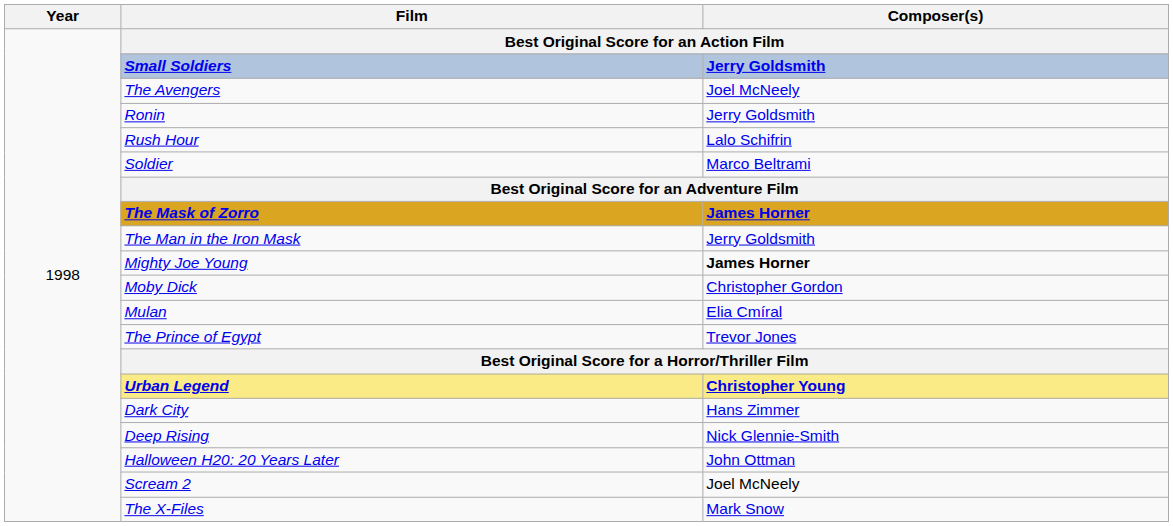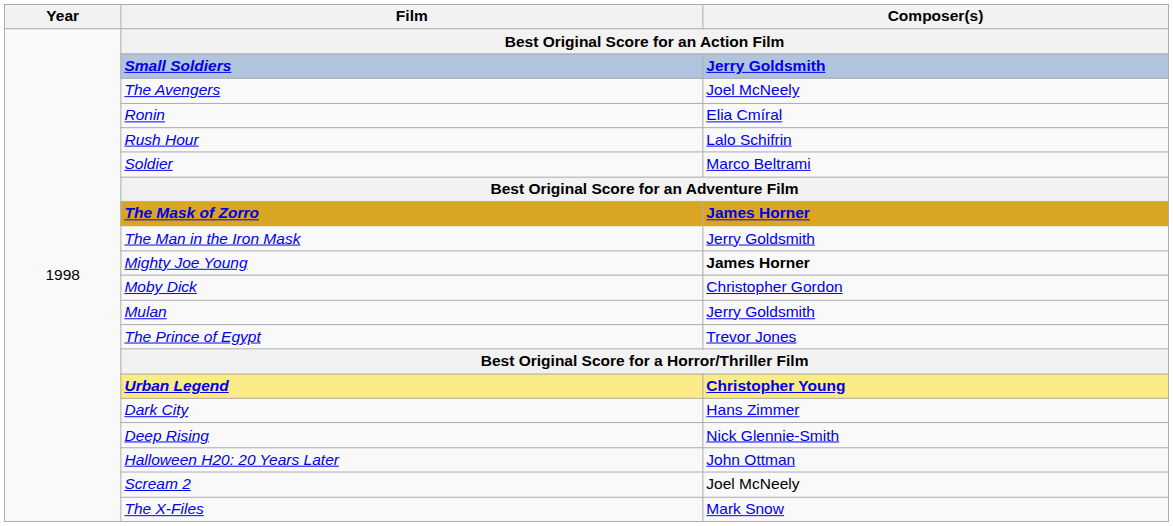 <table class="wikitable" width="95%" cellpadding="5">
 <tr>
 <th width="10%">Year</th>
 <th width="50%">Film</th>
 <th width="40%">Composer(s)</th>
 </tr>
 <tr>
 <td rowspan="20" style="text-align:center;">1998<br></td>
 <th colspan="3">Best Original Score for an Action Film</th>
 </tr>
 <tr style="background:#B0C4DE;"|>
 <td><strong><em><a href='#'>Small Soldiers</a></em></strong></td>
 <td><strong><a href='#'>Jerry Goldsmith</a></strong></td>
 </tr>
 <tr>
 <td><em><a href='#'>The Avengers</a></em></td>
 <td><a href='#'>Joel McNeely</a></td>
 </tr>
 <tr>
 <td><em><a href='#'>Ronin</a></em></td>
-<td><a href='#'>Jerry Goldsmith</a></td>
+<td><a href='#'>Elia Cmíral</a></td>
 </tr>
 <tr>
 <td><em><a href='#'>Rush Hour</a></em></td>
 <td><a href='#'>Lalo Schifrin</a></td>
 </tr>
 <tr>
 <td><em><a href='#'>Soldier</a></em></td>
 <td><a href='#'>Marco Beltrami</a></td>
 </tr>
 <tr>
 <th colspan="3">Best Original Score for an Adventure Film</th>
 </tr>
 <tr style="background:#DAA520;"|>
 <td><strong><em><a href='#'>The Mask of Zorro</a></em></strong></td>
 <td><strong><a href='#'>James Horner</a></strong></td>
 </tr>
 <tr>
 <td><em><a href='#'>The Man in the Iron Mask</a></em></td>
 <td><a href='#'>Jerry Goldsmith</a></td>
 </tr>
 <tr>
 <td><em><a href='#'>Mighty Joe Young</a></em></td>
 <td><strong>James Horner</strong></td>
 </tr>
 <tr>
 <td><em><a href='#'>Moby Dick</a></em></td>
 <td><a href='#'>Christopher Gordon</a></td>
 </tr>
 <tr>
 <td><em><a href='#'>Mulan</a></em></td>
-<td><a href='#'>Elia Cmíral</a></td>
+<td><a href='#'>Jerry Goldsmith</a></td>
 </tr>
 <tr>
 <td><em><a href='#'>The Prince of Egypt</a></em></td>
 <td><a href='#'>Trevor Jones</a></td>
 </tr>
 <tr>
 <th colspan="3">Best Original Score for a Horror/Thriller Film</th>
 </tr>
 <tr style="background:#FAEB86">
 <td><strong><em><a href='#'>Urban Legend</a></em></strong></td>
 <td><strong><a href='#'>Christopher Young</a></strong></td>
 </tr>
 <tr>
 <td><em><a href='#'>Dark City</a></em></td>
 <td><a href='#'>Hans Zimmer</a></td>
 </tr>
 <tr>
 <td><em><a href='#'>Deep Rising</a></em></td>
 <td><a href='#'>Nick Glennie-Smith</a></td>
 </tr>
 <tr>
 <td><em><a href='#'>Halloween H20: 20 Years Later</a></em></td>
 <td><a href='#'>John Ottman</a></td>
 </tr>
 <tr>
 <td><em><a href='#'>Scream 2</a></em></td>
 <td>Joel McNeely</td>
 </tr>
 <tr>
 <td><em><a href='#'>The X-Files</a></em></td>
 <td><a href='#'>Mark Snow</a></td>
 </tr>
 </table>
